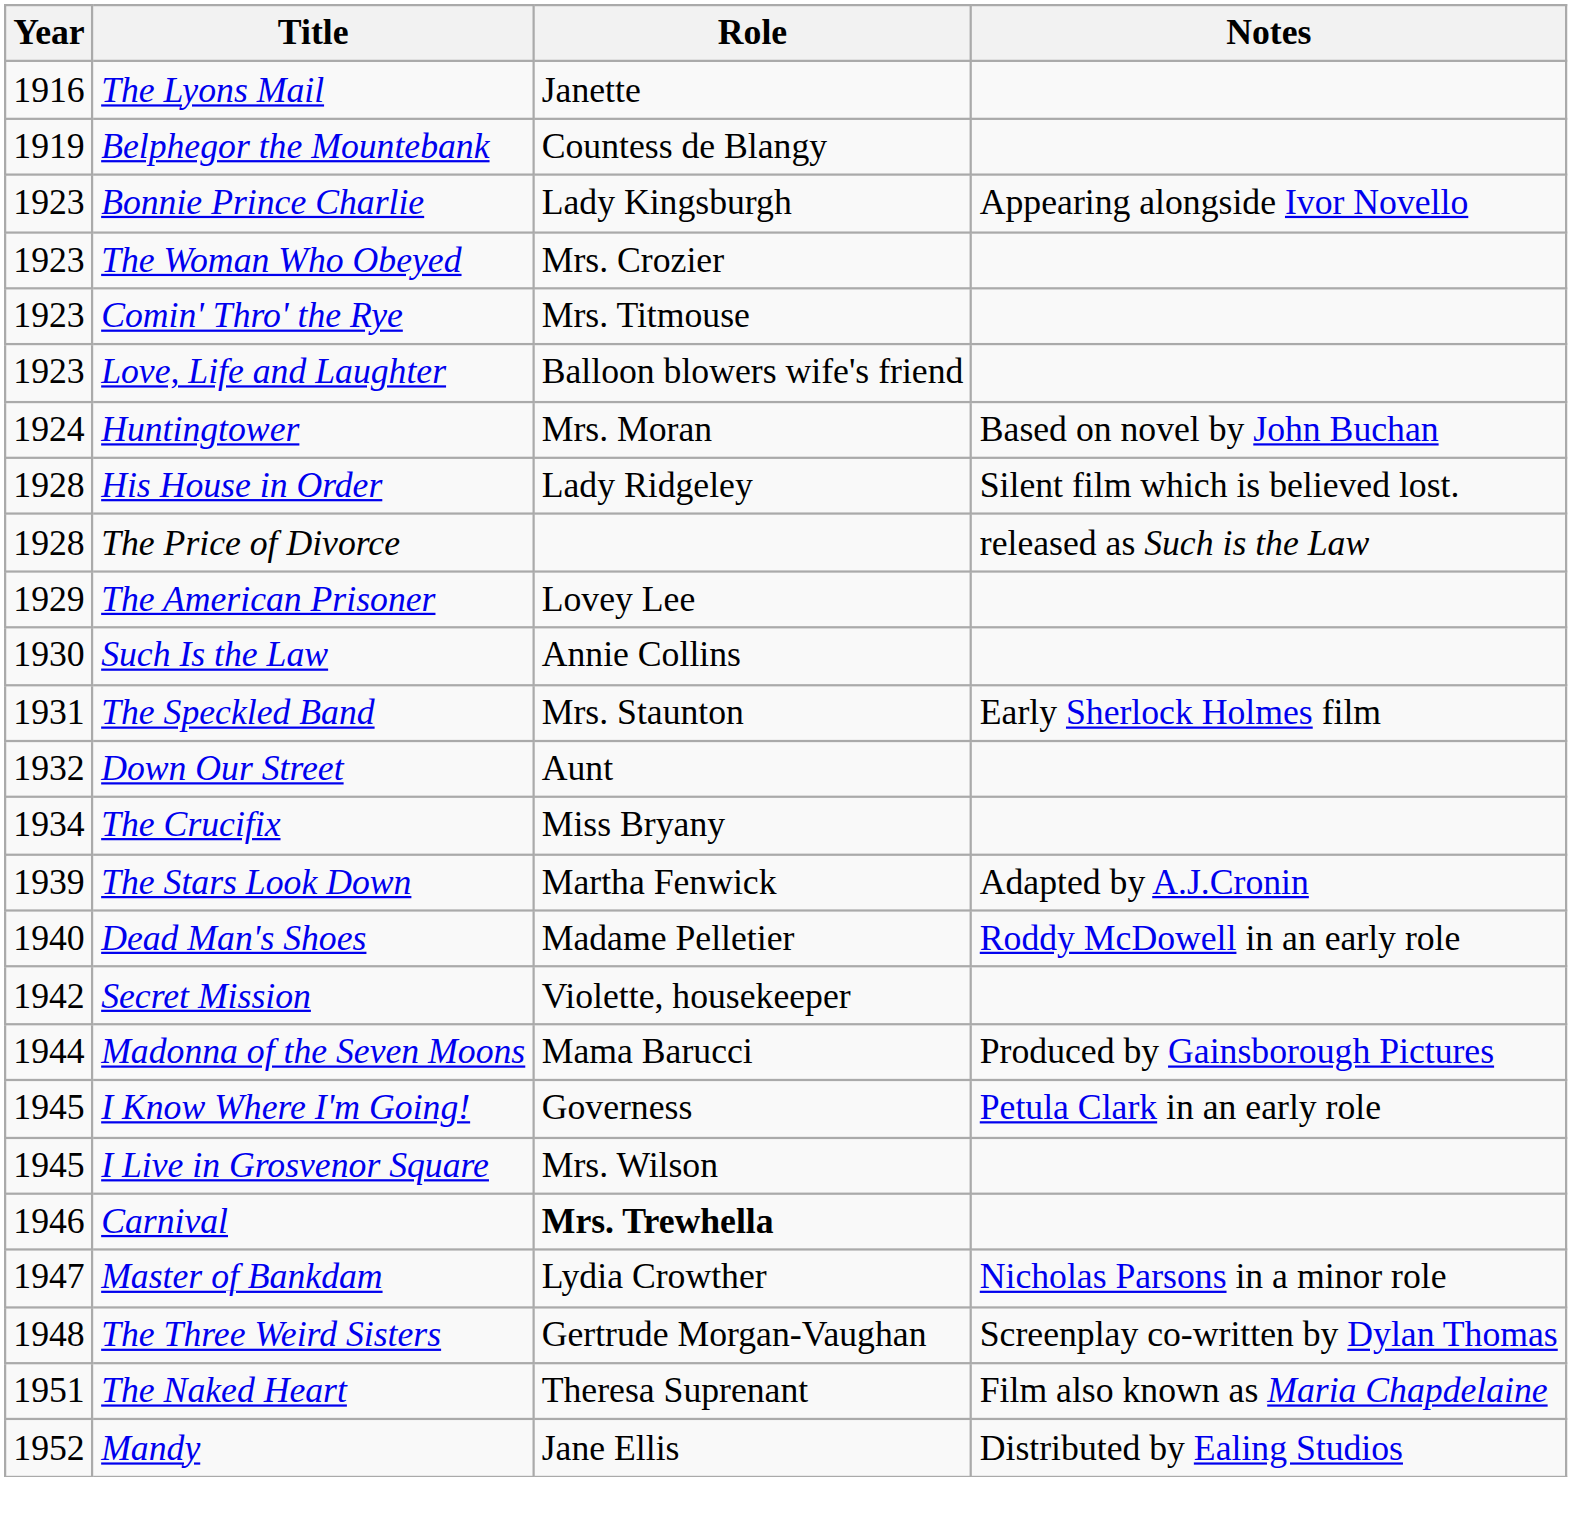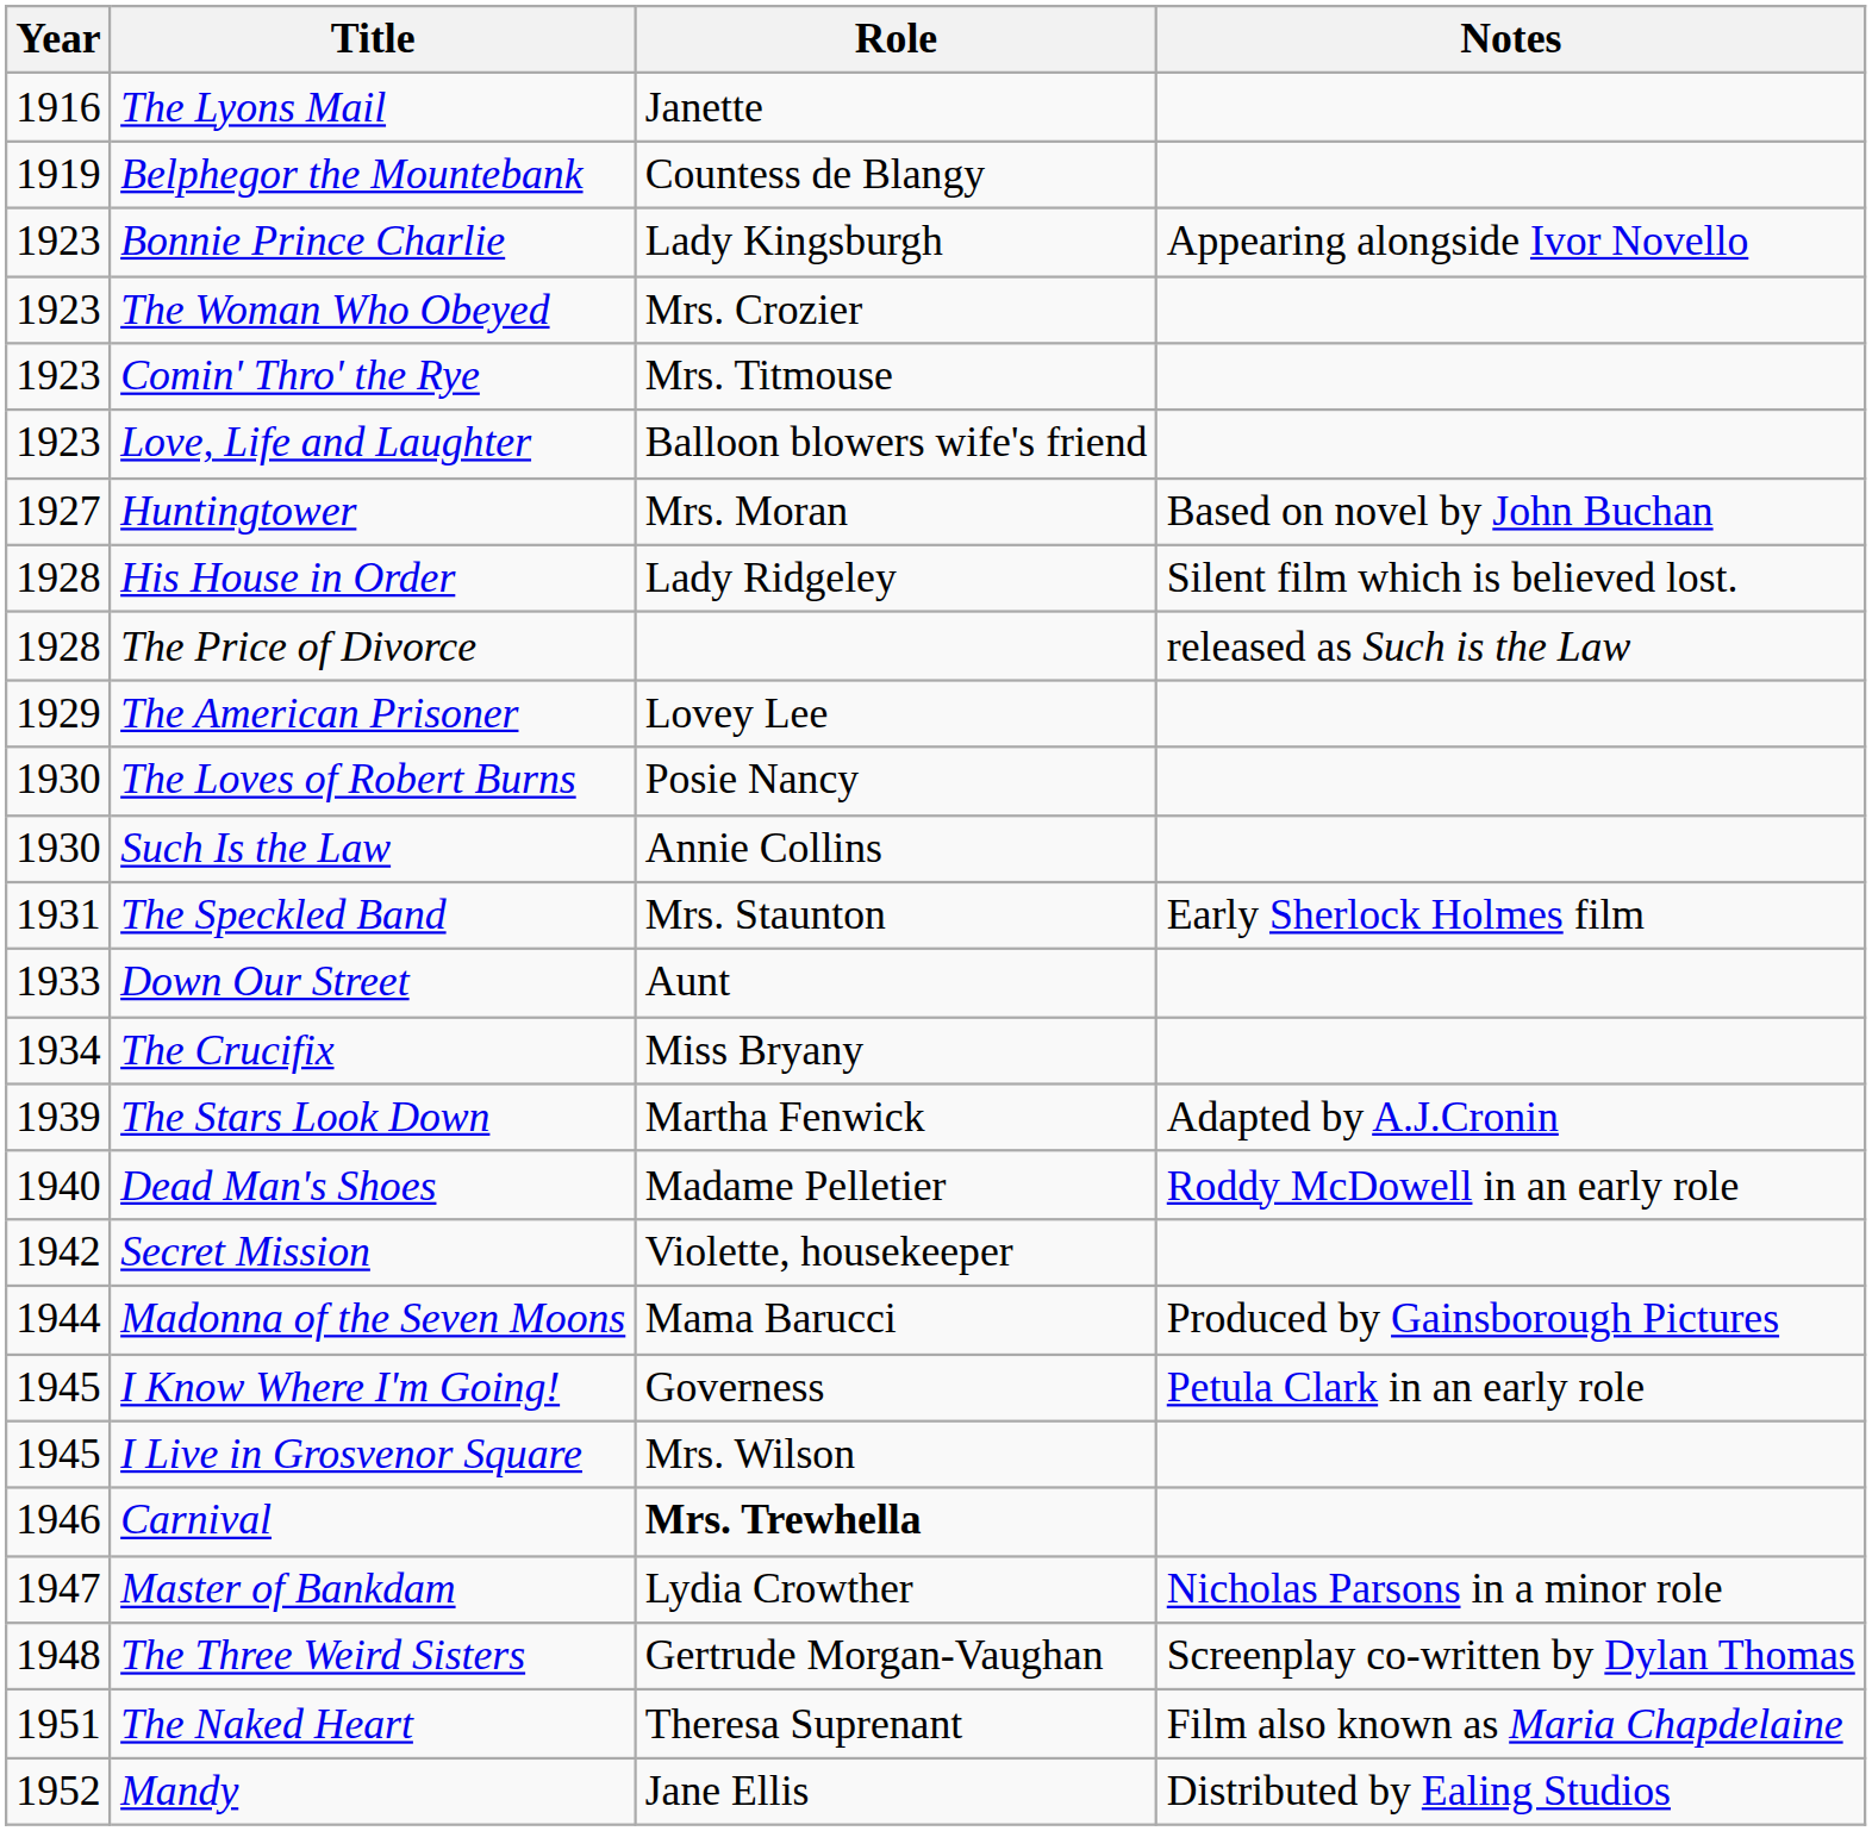 <table class="wikitable sortable">
 <tr>
 <th>Year</th>
 <th>Title</th>
 <th>Role</th>
 <th class="unsortable">Notes</th>
 </tr>
 <tr>
 <td>1916</td>
 <td><em><a href='#'>The Lyons Mail</a></em></td>
 <td>Janette</td>
 <td></td>
 </tr>
 <tr>
 <td>1919</td>
 <td><em><a href='#'>Belphegor the Mountebank</a></em></td>
 <td>Countess de Blangy</td>
 <td></td>
 </tr>
 <tr>
 <td>1923</td>
 <td><em><a href='#'>Bonnie Prince Charlie</a></em></td>
 <td>Lady Kingsburgh</td>
 <td>Appearing alongside <a href='#'>Ivor Novello</a></td>
 </tr>
 <tr>
 <td>1923</td>
 <td><em><a href='#'>The Woman Who Obeyed</a></em></td>
 <td>Mrs. Crozier</td>
 <td></td>
 </tr>
 <tr>
 <td>1923</td>
 <td><em><a href='#'>Comin' Thro' the Rye</a></em></td>
 <td>Mrs. Titmouse</td>
 <td></td>
 </tr>
 <tr>
 <td>1923</td>
 <td><em><a href='#'>Love, Life and Laughter</a></em></td>
 <td>Balloon blowers wife's friend</td>
 <td></td>
 </tr>
 <tr>
-<td>1924</td>
+<td>1927</td>
 <td><em><a href='#'>Huntingtower</a></em></td>
 <td>Mrs. Moran</td>
 <td>Based on novel by <a href='#'>John Buchan</a></td>
 </tr>
 <tr>
 <td>1928</td>
 <td><em><a href='#'>His House in Order</a></em></td>
 <td>Lady Ridgeley</td>
 <td>Silent film which is believed lost.</td>
 </tr>
 <tr>
 <td>1928</td>
 <td><em>The Price of Divorce</em></td>
 <td></td>
 <td>released as <em>Such is the Law</em></td>
 </tr>
 <tr>
 <td>1929</td>
 <td><em><a href='#'>The American Prisoner</a></em></td>
 <td>Lovey Lee</td>
 <td></td>
 </tr>
 <tr>
 <td>1930</td>
+<td><em><a href='#'>The Loves of Robert Burns</a></em></td>
+<td>Posie Nancy</td>
+<td></td>
+</tr>
+<tr>
+<td>1930</td>
 <td><em><a href='#'>Such Is the Law</a></em></td>
 <td>Annie Collins</td>
 <td></td>
 </tr>
 <tr>
 <td>1931</td>
 <td><em><a href='#'>The Speckled Band</a></em></td>
 <td>Mrs. Staunton</td>
 <td>Early <a href='#'>Sherlock Holmes</a> film</td>
 </tr>
 <tr>
-<td>1932</td>
+<td>1933</td>
 <td><em><a href='#'>Down Our Street</a></em></td>
 <td>Aunt</td>
 <td></td>
 </tr>
 <tr>
 <td>1934</td>
 <td><em><a href='#'>The Crucifix</a></em></td>
 <td>Miss Bryany</td>
 <td></td>
 </tr>
 <tr>
 <td>1939</td>
 <td><em><a href='#'>The Stars Look Down</a></em></td>
 <td>Martha Fenwick</td>
 <td>Adapted by <a href='#'>A.J.Cronin</a></td>
 </tr>
 <tr>
 <td>1940</td>
 <td><em><a href='#'>Dead Man's Shoes</a></em></td>
 <td>Madame Pelletier</td>
 <td><a href='#'>Roddy McDowell</a> in an early role</td>
 </tr>
 <tr>
 <td>1942</td>
 <td><em><a href='#'>Secret Mission</a></em></td>
 <td>Violette, housekeeper</td>
 <td></td>
 </tr>
 <tr>
 <td>1944</td>
 <td><em><a href='#'>Madonna of the Seven Moons</a></em></td>
 <td>Mama Barucci</td>
 <td>Produced by <a href='#'>Gainsborough Pictures</a></td>
 </tr>
 <tr>
 <td>1945</td>
 <td><em><a href='#'>I Know Where I'm Going!</a></em></td>
 <td>Governess</td>
 <td><a href='#'>Petula Clark</a> in an early role</td>
 </tr>
 <tr>
 <td>1945</td>
 <td><em><a href='#'>I Live in Grosvenor Square</a></em></td>
 <td>Mrs. Wilson</td>
 <td></td>
 </tr>
 <tr>
 <td>1946</td>
 <td><em><a href='#'>Carnival</a></em></td>
 <td><strong>Mrs. Trewhella</strong></td>
 <td></td>
 </tr>
 <tr>
 <td>1947</td>
 <td><em><a href='#'>Master of Bankdam</a></em></td>
 <td>Lydia Crowther</td>
 <td><a href='#'>Nicholas Parsons</a> in a minor role</td>
 </tr>
 <tr>
 <td>1948</td>
 <td><em><a href='#'>The Three Weird Sisters</a></em></td>
 <td>Gertrude Morgan-Vaughan</td>
 <td>Screenplay co-written by <a href='#'>Dylan Thomas</a></td>
 </tr>
 <tr>
 <td>1951</td>
 <td><em><a href='#'>The Naked Heart</a></em></td>
 <td>Theresa Suprenant</td>
 <td>Film also known as <em><a href='#'>Maria Chapdelaine</a></em></td>
 </tr>
 <tr>
 <td>1952</td>
 <td><em><a href='#'>Mandy</a></em></td>
 <td>Jane Ellis</td>
 <td>Distributed by <a href='#'>Ealing Studios</a></td>
 </tr>
 </table>
